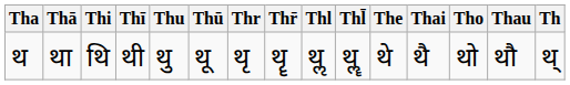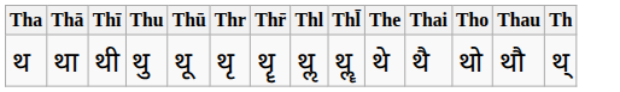 <table class="wikitable">
 <tr>
 <th>Tha</th>
 <th>Thā</th>
-<th>Thi</th>
 <th>Thī</th>
 <th>Thu</th>
 <th>Thū</th>
 <th>Thr</th>
 <th>Thr̄</th>
 <th>Thl</th>
 <th>Thl̄</th>
 <th>The</th>
 <th>Thai</th>
 <th>Tho</th>
 <th>Thau</th>
 <th>Th</th>
 </tr>
 <tr style="font-size: 150%;">
 <td>थ</td>
 <td>था</td>
-<td>थि</td>
 <td>थी</td>
 <td>थु</td>
 <td>थू</td>
 <td>थृ</td>
 <td>थॄ</td>
 <td>थॢ</td>
 <td>थॣ</td>
 <td>थे</td>
 <td>थै</td>
 <td>थो</td>
 <td>थौ</td>
 <td>थ्</td>
 </tr>
 </table>
